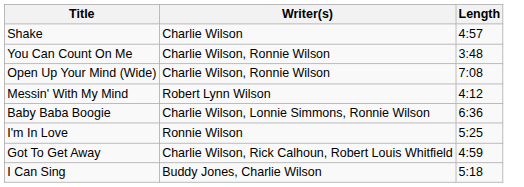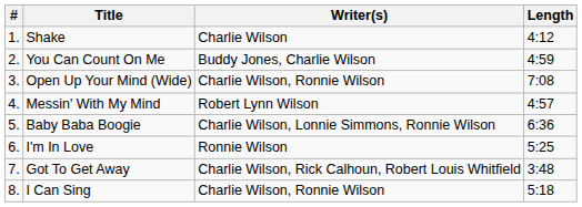 <table class="wikitable">
 <tr>
+<th>#</th>
 <th>Title</th>
 <th>Writer(s)</th>
 <th>Length</th>
 </tr>
 <tr>
+<td>1.</td>
 <td>Shake</td>
 <td>Charlie Wilson</td>
-<td>4:57</td>
+<td>4:12</td>
 </tr>
 <tr>
+<td>2.</td>
 <td>You Can Count On Me</td>
-<td>Charlie Wilson, Ronnie Wilson</td>
-<td>3:48</td>
+<td>Buddy Jones, Charlie Wilson</td>
+<td>4:59</td>
 </tr>
 <tr>
+<td>3.</td>
 <td>Open Up Your Mind (Wide)</td>
 <td>Charlie Wilson, Ronnie Wilson</td>
 <td>7:08</td>
 </tr>
 <tr>
+<td>4.</td>
 <td>Messin' With My Mind</td>
 <td>Robert Lynn Wilson</td>
-<td>4:12</td>
+<td>4:57</td>
 </tr>
 <tr>
+<td>5.</td>
 <td>Baby Baba Boogie</td>
 <td>Charlie Wilson, Lonnie Simmons, Ronnie Wilson</td>
 <td>6:36</td>
 </tr>
 <tr>
+<td>6.</td>
 <td>I'm In Love</td>
 <td>Ronnie Wilson</td>
 <td>5:25</td>
 </tr>
 <tr>
+<td>7.</td>
 <td>Got To Get Away</td>
 <td>Charlie Wilson, Rick Calhoun, Robert Louis Whitfield</td>
-<td>4:59</td>
+<td>3:48</td>
 </tr>
 <tr>
+<td>8.</td>
 <td>I Can Sing</td>
-<td>Buddy Jones, Charlie Wilson</td>
+<td>Charlie Wilson, Ronnie Wilson</td>
 <td>5:18</td>
 </tr>
 </table>
